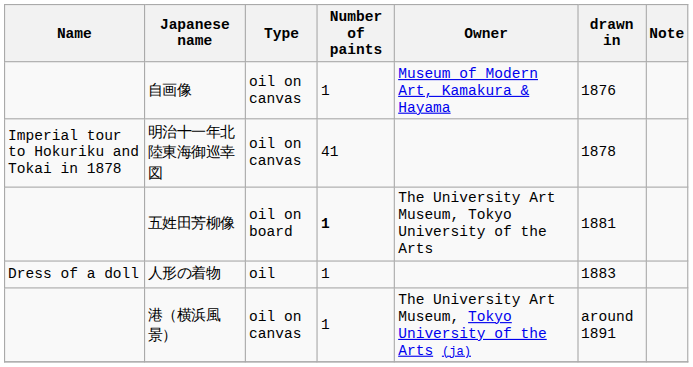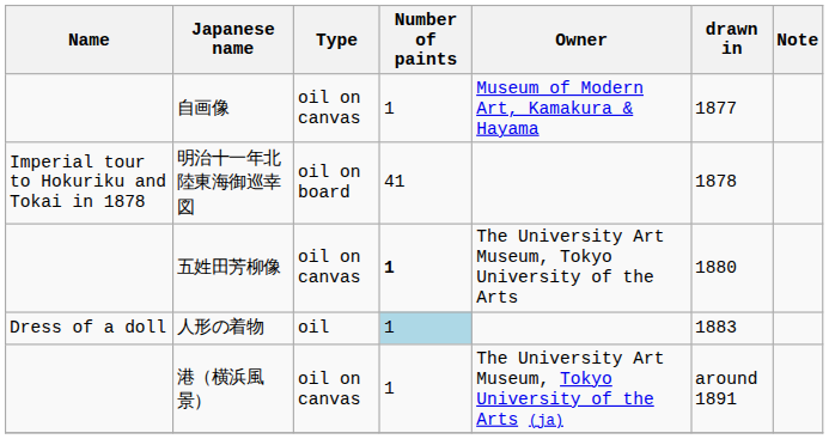 <table class="wikitable sortable">
 <tr>
 <th>Name</th>
 <th>Japanese name</th>
 <th>Type</th>
 <th>Number of paints</th>
 <th>Owner</th>
 <th>drawn in</th>
 <th>Note</th>
 </tr>
 <tr>
 <td></td>
 <td>自画像</td>
 <td>oil on canvas</td>
 <td>1</td>
 <td><a href='#'>Museum of Modern Art, Kamakura & Hayama</a></td>
-<td>1876</td>
+<td>1877</td>
 <td></td>
 </tr>
 <tr>
 <td>Imperial tour to Hokuriku and Tokai in 1878</td>
 <td>明治十一年北陸東海御巡幸図</td>
-<td>oil on canvas</td>
+<td>oil on board</td>
 <td>41</td>
 <td></td>
 <td>1878</td>
 <td></td>
 </tr>
 <tr>
 <td></td>
 <td>五姓田芳柳像</td>
-<td>oil on board</td>
+<td>oil on canvas</td>
 <td><strong>1</strong></td>
 <td>The University Art Museum, Tokyo University of the Arts</td>
-<td>1881</td>
+<td>1880</td>
 <td></td>
 </tr>
 <tr>
 <td>Dress of a doll</td>
 <td>人形の着物</td>
 <td>oil</td>
-<td>1</td>
+<td style="background: lightblue;">1</td>
 <td></td>
 <td>1883</td>
 <td></td>
 </tr>
 <tr>
 <td> </td>
 <td>港（横浜風景）</td>
 <td>oil on canvas</td>
 <td>1</td>
 <td>The University Art Museum, <a href='#'>Tokyo University of the Arts</a> <small><a href='#'>(ja)</a></small></td>
 <td>around 1891</td>
 <td></td>
 </tr>
 <tr>
 </tr>
 </table>
